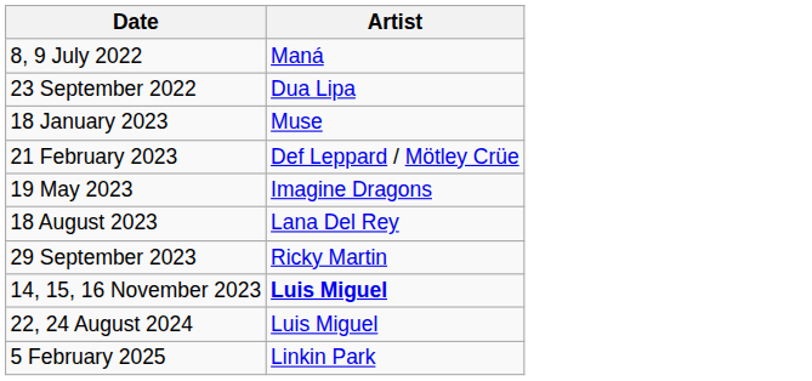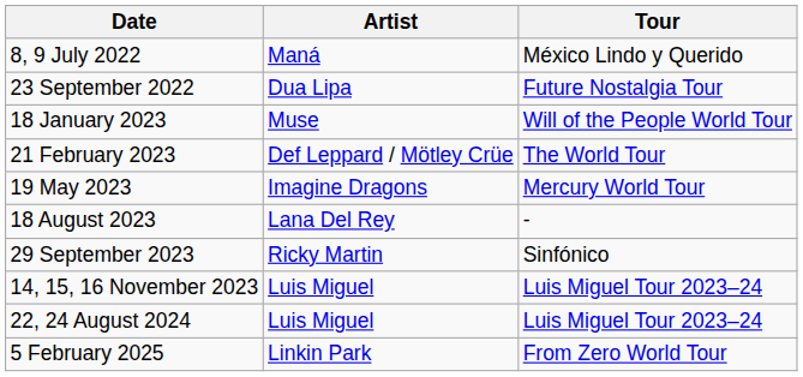 <table class="wikitable">
 <tr>
 <th>Date</th>
 <th>Artist</th>
+<th>Tour</th>
 </tr>
 <tr>
 <td>8, 9 July 2022</td>
 <td> <a href='#'>Maná</a></td>
+<td>México Lindo y Querido</td>
 </tr>
 <tr>
 <td>23 September 2022</td>
 <td> <a href='#'>Dua Lipa</a></td>
+<td><a href='#'>Future Nostalgia Tour</a></td>
 </tr>
 <tr>
 <td>18 January 2023</td>
 <td> <a href='#'>Muse</a></td>
+<td><a href='#'>Will of the People World Tour</a></td>
 </tr>
 <tr>
 <td>21 February 2023</td>
 <td> <a href='#'>Def Leppard</a> /  <a href='#'>Mötley Crüe</a></td>
+<td><a href='#'>The World Tour</a></td>
 </tr>
 <tr>
 <td>19 May 2023</td>
 <td> <a href='#'>Imagine Dragons</a></td>
+<td><a href='#'>Mercury World Tour</a></td>
 </tr>
 <tr>
 <td>18 August 2023</td>
 <td> <a href='#'>Lana Del Rey</a></td>
+<td>-</td>
 </tr>
 <tr>
 <td>29 September 2023</td>
 <td> <a href='#'>Ricky Martin</a></td>
+<td>Sinfónico</td>
 </tr>
 <tr>
 <td>14, 15, 16 November 2023</td>
-<td><strong> <a href='#'>Luis Miguel</a></strong></td>
+<td> <a href='#'>Luis Miguel</a></td>
+<td><a href='#'>Luis Miguel Tour 2023–24</a></td>
 </tr>
 <tr>
 <td>22, 24 August 2024</td>
 <td> <a href='#'>Luis Miguel</a></td>
+<td><a href='#'>Luis Miguel Tour 2023–24</a></td>
 </tr>
 <tr>
 <td>5 February 2025</td>
 <td> <a href='#'>Linkin Park</a></td>
+<td><a href='#'>From Zero World Tour</a></td>
 </tr>
 </table>
